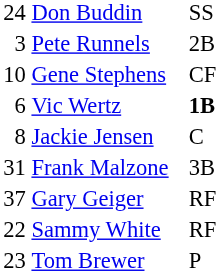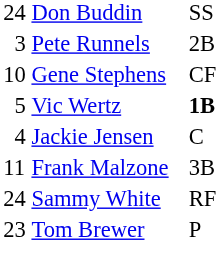 <table>
 <tr>
 <td>24</td>
 <td><a href='#'>Don Buddin</a></td>
 <td>SS</td>
 </tr>
 <tr>
 <td>  3</td>
 <td><a href='#'>Pete Runnels</a></td>
 <td>2B</td>
 </tr>
 <tr>
 <td>10</td>
 <td><a href='#'>Gene Stephens</a>   </td>
 <td>CF</td>
 </tr>
 <tr>
-<td>  6</td>
+<td>  5</td>
 <td><a href='#'>Vic Wertz</a></td>
 <td><strong>1B</strong></td>
 </tr>
 <tr>
-<td>  8</td>
+<td>  4</td>
 <td><a href='#'>Jackie Jensen</a></td>
 <td>C</td>
 </tr>
 <tr>
-<td>31</td>
+<td>11</td>
 <td><a href='#'>Frank Malzone</a></td>
 <td>3B</td>
 </tr>
 <tr>
-<td>37</td>
-<td><a href='#'>Gary Geiger</a></td>
-<td>RF</td>
-</tr>
-<tr>
-<td>22</td>
+<td>24</td>
 <td><a href='#'>Sammy White</a></td>
 <td>RF</td>
 </tr>
 <tr>
 <td>23</td>
 <td><a href='#'>Tom Brewer</a></td>
 <td>P</td>
 </tr>
 <tr>
 </tr>
 </table>
